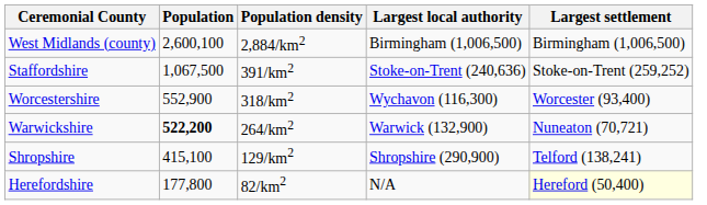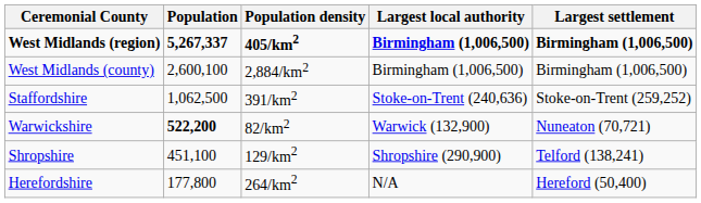 <table class="wikitable">
 <tr>
 <th>Ceremonial County</th>
 <th>Population</th>
 <th>Population density</th>
 <th>Largest local authority</th>
 <th>Largest settlement</th>
+</tr>
+<tr>
+<td><strong>West Midlands (region)</strong></td>
+<td><strong>5,267,337</strong></td>
+<td><strong>405/km<sup>2</sup></strong></td>
+<td><strong><a href='#'>Birmingham</a> (1,006,500)</strong></td>
+<td><strong>Birmingham (1,006,500)</strong></td>
 </tr>
 <tr>
 <td><a href='#'>West Midlands (county)</a></td>
 <td>2,600,100</td>
 <td>2,884/km<sup>2</sup></td>
 <td>Birmingham (1,006,500)</td>
 <td>Birmingham (1,006,500)</td>
 </tr>
 <tr>
 <td><a href='#'>Staffordshire</a></td>
-<td>1,067,500</td>
+<td>1,062,500</td>
 <td>391/km<sup>2</sup></td>
 <td><a href='#'>Stoke-on-Trent</a> (240,636)</td>
 <td>Stoke-on-Trent (259,252)</td>
 </tr>
 <tr>
-<td><a href='#'>Worcestershire</a></td>
-<td>552,900</td>
-<td>318/km<sup>2</sup></td>
-<td><a href='#'>Wychavon</a> (116,300)</td>
-<td><a href='#'>Worcester</a> (93,400)</td>
-</tr>
-<tr>
 <td><a href='#'>Warwickshire</a></td>
 <td><strong>522,200</strong></td>
-<td>264/km<sup>2</sup></td>
+<td>82/km<sup>2</sup></td>
 <td><a href='#'>Warwick</a> (132,900)</td>
 <td><a href='#'>Nuneaton</a> (70,721)</td>
 </tr>
 <tr>
 <td><a href='#'>Shropshire</a></td>
-<td>415,100</td>
+<td>451,100</td>
 <td>129/km<sup>2</sup></td>
 <td><a href='#'>Shropshire</a> (290,900)</td>
 <td><a href='#'>Telford</a> (138,241)</td>
 </tr>
 <tr>
 <td><a href='#'>Herefordshire</a></td>
 <td>177,800</td>
-<td>82/km<sup>2</sup></td>
+<td>264/km<sup>2</sup></td>
 <td>N/A</td>
-<td style="background: lightyellow;"><a href='#'>Hereford</a> (50,400)</td>
+<td><a href='#'>Hereford</a> (50,400)</td>
 </tr>
 </table>
